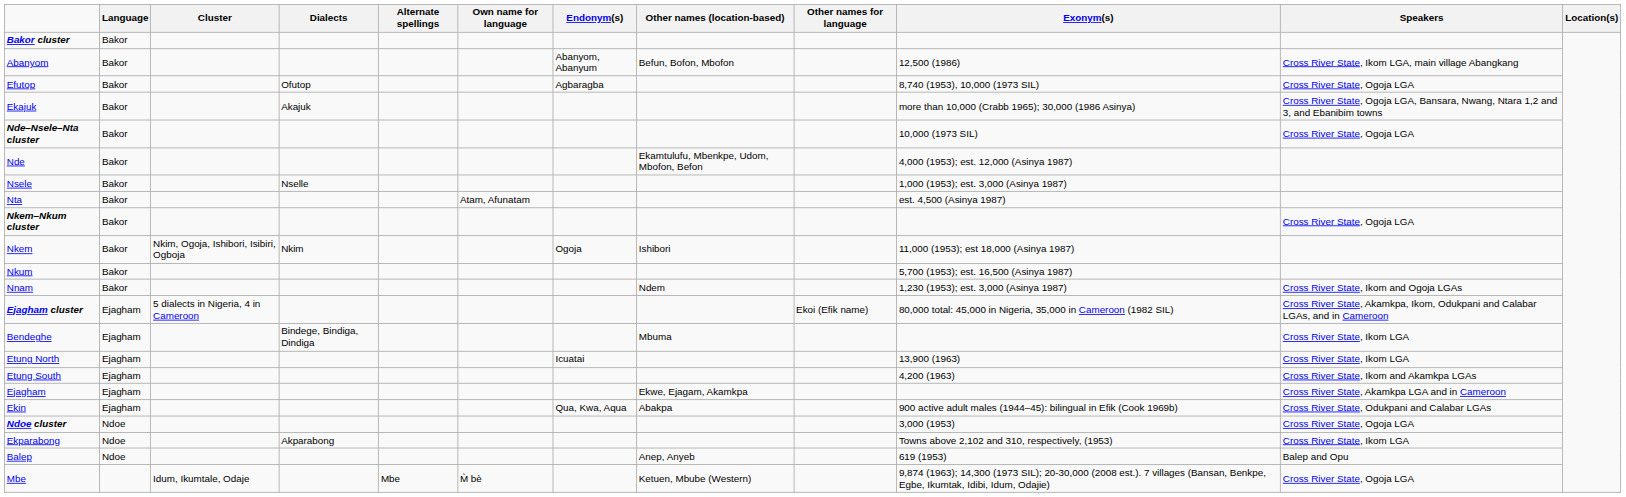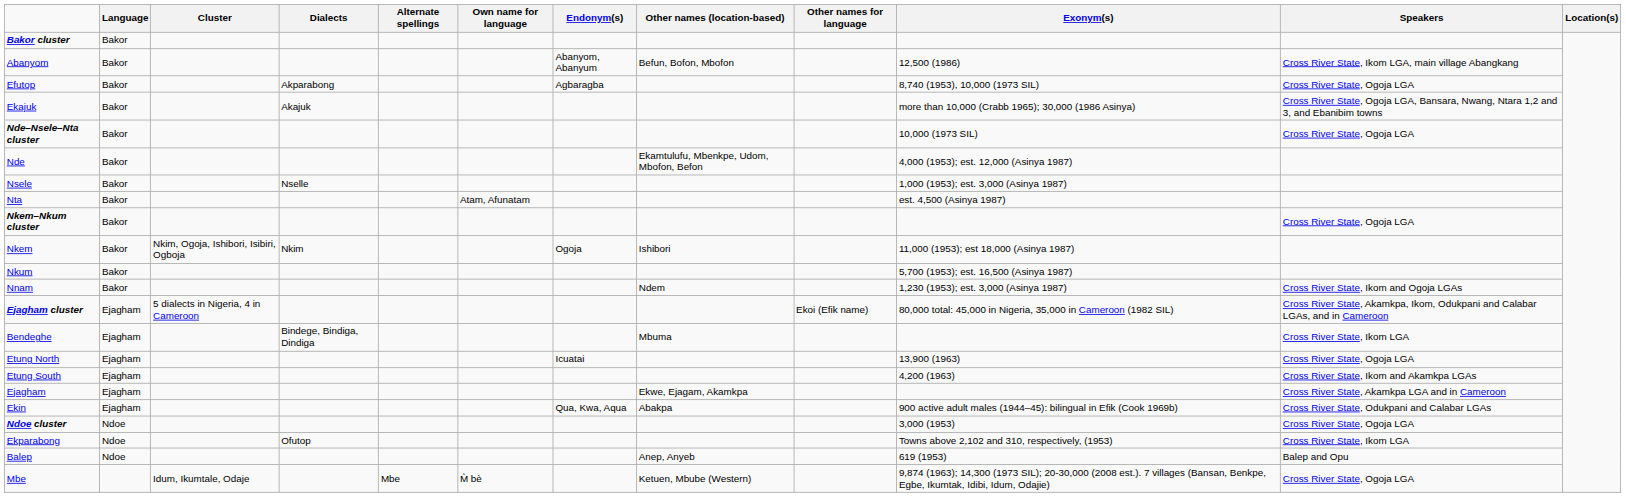 <table class="wikitable sortable"  style="font-size: 75%">
 <tr>
 <td></td>
 <th>Language</th>
 <th>Cluster</th>
 <th>Dialects</th>
 <th>Alternate spellings</th>
 <th>Own name for language</th>
 <th><a href='#'>Endonym</a>(s)</th>
 <th>Other names (location-based)</th>
 <th>Other names for language</th>
 <th><a href='#'>Exonym</a>(s)</th>
 <th>Speakers</th>
 <th>Location(s)</th>
 </tr>
 <tr>
 <td><strong><em><a href='#'>Bakor</a> cluster</em></strong></td>
 <td>Bakor</td>
 <td></td>
 <td></td>
 <td></td>
 <td></td>
 <td></td>
 <td></td>
 <td></td>
 <td></td>
 <td></td>
 </tr>
 <tr>
 <td><a href='#'>Abanyom</a></td>
 <td>Bakor</td>
 <td></td>
 <td></td>
 <td></td>
 <td></td>
 <td>Abanyom, Abanyum</td>
 <td>Befun, Bofon, Mbofon</td>
 <td></td>
 <td>12,500 (1986)</td>
 <td><a href='#'>Cross River State</a>, Ikom LGA, main village Abangkang</td>
 </tr>
 <tr>
 <td><a href='#'>Efutop</a></td>
 <td>Bakor</td>
 <td></td>
-<td>Ofutop</td>
+<td>Akparabong</td>
 <td></td>
 <td></td>
 <td>Agbaragba</td>
 <td></td>
 <td></td>
 <td>8,740 (1953), 10,000 (1973 SIL)</td>
 <td><a href='#'>Cross River State</a>, Ogoja LGA</td>
 </tr>
 <tr>
 <td><a href='#'>Ekajuk</a></td>
 <td>Bakor</td>
 <td></td>
 <td>Akajuk</td>
 <td></td>
 <td></td>
 <td></td>
 <td></td>
 <td></td>
 <td>more than 10,000 (Crabb 1965); 30,000 (1986 Asinya)</td>
 <td><a href='#'>Cross River State</a>, Ogoja LGA, Bansara, Nwang, Ntara 1,2 and 3, and Ebanibim towns</td>
 </tr>
 <tr>
 <td><strong><em>Nde–Nsele–Nta cluster</em></strong></td>
 <td>Bakor</td>
 <td></td>
 <td></td>
 <td></td>
 <td></td>
 <td></td>
 <td></td>
 <td></td>
 <td>10,000 (1973 SIL)</td>
 <td><a href='#'>Cross River State</a>, Ogoja LGA</td>
 </tr>
 <tr>
 <td><a href='#'>Nde</a></td>
 <td>Bakor</td>
 <td></td>
 <td></td>
 <td></td>
 <td></td>
 <td></td>
 <td>Ekamtulufu, Mbenkpe, Udom, Mbofon, Befon</td>
 <td></td>
 <td>4,000 (1953); est. 12,000 (Asinya 1987)</td>
 <td></td>
 </tr>
 <tr>
 <td><a href='#'>Nsele</a></td>
 <td>Bakor</td>
 <td></td>
 <td>Nselle</td>
 <td></td>
 <td></td>
 <td></td>
 <td></td>
 <td></td>
 <td>1,000 (1953); est. 3,000 (Asinya 1987)</td>
 <td></td>
 </tr>
 <tr>
 <td><a href='#'>Nta</a></td>
 <td>Bakor</td>
 <td></td>
 <td></td>
 <td></td>
 <td>Atam, Afunatam</td>
 <td></td>
 <td></td>
 <td></td>
 <td>est. 4,500 (Asinya 1987)</td>
 <td></td>
 </tr>
 <tr>
 <td><strong><em>Nkem–Nkum cluster</em></strong></td>
 <td>Bakor</td>
 <td></td>
 <td></td>
 <td></td>
 <td></td>
 <td></td>
 <td></td>
 <td></td>
 <td></td>
 <td><a href='#'>Cross River State</a>, Ogoja LGA</td>
 </tr>
 <tr>
 <td><a href='#'>Nkem</a></td>
 <td>Bakor</td>
 <td>Nkim, Ogoja, Ishibori, Isibiri, Ogboja</td>
 <td>Nkim</td>
 <td></td>
 <td></td>
 <td>Ogoja</td>
 <td>Ishibori</td>
 <td></td>
 <td>11,000 (1953); est 18,000 (Asinya 1987)</td>
 <td></td>
 </tr>
 <tr>
 <td><a href='#'>Nkum</a></td>
 <td>Bakor</td>
 <td></td>
 <td></td>
 <td></td>
 <td></td>
 <td></td>
 <td></td>
 <td></td>
 <td>5,700 (1953); est. 16,500 (Asinya 1987)</td>
 <td></td>
 </tr>
 <tr>
 <td><a href='#'>Nnam</a></td>
 <td>Bakor</td>
 <td></td>
 <td></td>
 <td></td>
 <td></td>
 <td></td>
 <td>Ndem</td>
 <td></td>
 <td>1,230 (1953); est. 3,000 (Asinya 1987)</td>
 <td><a href='#'>Cross River State</a>, Ikom and Ogoja LGAs</td>
 </tr>
 <tr>
 <td><strong><em><a href='#'>Ejagham</a> cluster</em></strong></td>
 <td>Ejagham</td>
 <td>5 dialects in Nigeria, 4 in <a href='#'>Cameroon</a></td>
 <td></td>
 <td></td>
 <td></td>
 <td></td>
 <td></td>
 <td>Ekoi (Efik name)</td>
 <td>80,000 total: 45,000 in Nigeria, 35,000 in <a href='#'>Cameroon</a> (1982 SIL)</td>
 <td><a href='#'>Cross River State</a>, Akamkpa, Ikom, Odukpani and Calabar LGAs, and in <a href='#'>Cameroon</a></td>
 </tr>
 <tr>
 <td><a href='#'>Bendeghe</a></td>
 <td>Ejagham</td>
 <td></td>
 <td>Bindege, Bindiga, Dindiga</td>
 <td></td>
 <td></td>
 <td></td>
 <td>Mbuma</td>
 <td></td>
 <td></td>
 <td><a href='#'>Cross River State</a>, Ikom LGA</td>
 </tr>
 <tr>
 <td><a href='#'>Etung North</a></td>
 <td>Ejagham</td>
 <td></td>
 <td></td>
 <td></td>
 <td></td>
 <td>Icuatai</td>
 <td></td>
 <td></td>
 <td>13,900 (1963)</td>
-<td><a href='#'>Cross River State</a>, Ikom LGA</td>
+<td><a href='#'>Cross River State</a>, Ogoja LGA</td>
 </tr>
 <tr>
 <td><a href='#'>Etung South</a></td>
 <td>Ejagham</td>
 <td></td>
 <td></td>
 <td></td>
 <td></td>
 <td></td>
 <td></td>
 <td></td>
 <td>4,200 (1963)</td>
 <td><a href='#'>Cross River State</a>, Ikom and Akamkpa LGAs</td>
 </tr>
 <tr>
 <td><a href='#'>Ejagham</a></td>
 <td>Ejagham</td>
 <td></td>
 <td></td>
 <td></td>
 <td></td>
 <td></td>
 <td>Ekwe, Ejagam, Akamkpa</td>
 <td></td>
 <td></td>
 <td><a href='#'>Cross River State</a>, Akamkpa LGA and in <a href='#'>Cameroon</a></td>
 </tr>
 <tr>
 <td><a href='#'>Ekin</a></td>
 <td>Ejagham</td>
 <td></td>
 <td></td>
 <td></td>
 <td></td>
 <td>Qua, Kwa, Aqua</td>
 <td>Abakpa</td>
 <td></td>
 <td>900 active adult males (1944–45): bilingual in Efik (Cook 1969b)</td>
 <td><a href='#'>Cross River State</a>, Odukpani and Calabar LGAs</td>
 </tr>
 <tr>
 <td><strong><em><a href='#'>Ndoe</a> cluster</em></strong></td>
 <td>Ndoe</td>
 <td></td>
 <td></td>
 <td></td>
 <td></td>
 <td></td>
 <td></td>
 <td></td>
 <td>3,000 (1953)</td>
 <td><a href='#'>Cross River State</a>, Ogoja LGA</td>
 </tr>
 <tr>
 <td><a href='#'>Ekparabong</a></td>
 <td>Ndoe</td>
 <td></td>
-<td>Akparabong</td>
+<td>Ofutop</td>
 <td></td>
 <td></td>
 <td></td>
 <td></td>
 <td></td>
 <td>Towns above 2,102 and 310, respectively, (1953)</td>
 <td><a href='#'>Cross River State</a>, Ikom LGA</td>
 </tr>
 <tr>
 <td><a href='#'>Balep</a></td>
 <td>Ndoe</td>
 <td></td>
 <td></td>
 <td></td>
 <td></td>
 <td></td>
 <td>Anep, Anyeb</td>
 <td></td>
 <td>619 (1953)</td>
 <td>Balep and Opu</td>
 </tr>
 <tr>
 <td><a href='#'>Mbe</a></td>
 <td></td>
 <td>Idum, Ikumtale, Odaje</td>
 <td></td>
 <td>Mbe</td>
 <td>M̀ bè</td>
 <td></td>
 <td>Ketuen, Mbube (Western)</td>
 <td></td>
 <td>9,874 (1963); 14,300 (1973 SIL); 20-30,000 (2008 est.). 7 villages (Bansan, Benkpe, Egbe, Ikumtak, Idibi, Idum, Odajie)</td>
 <td><a href='#'>Cross River State</a>, Ogoja LGA</td>
 </tr>
 </table>
